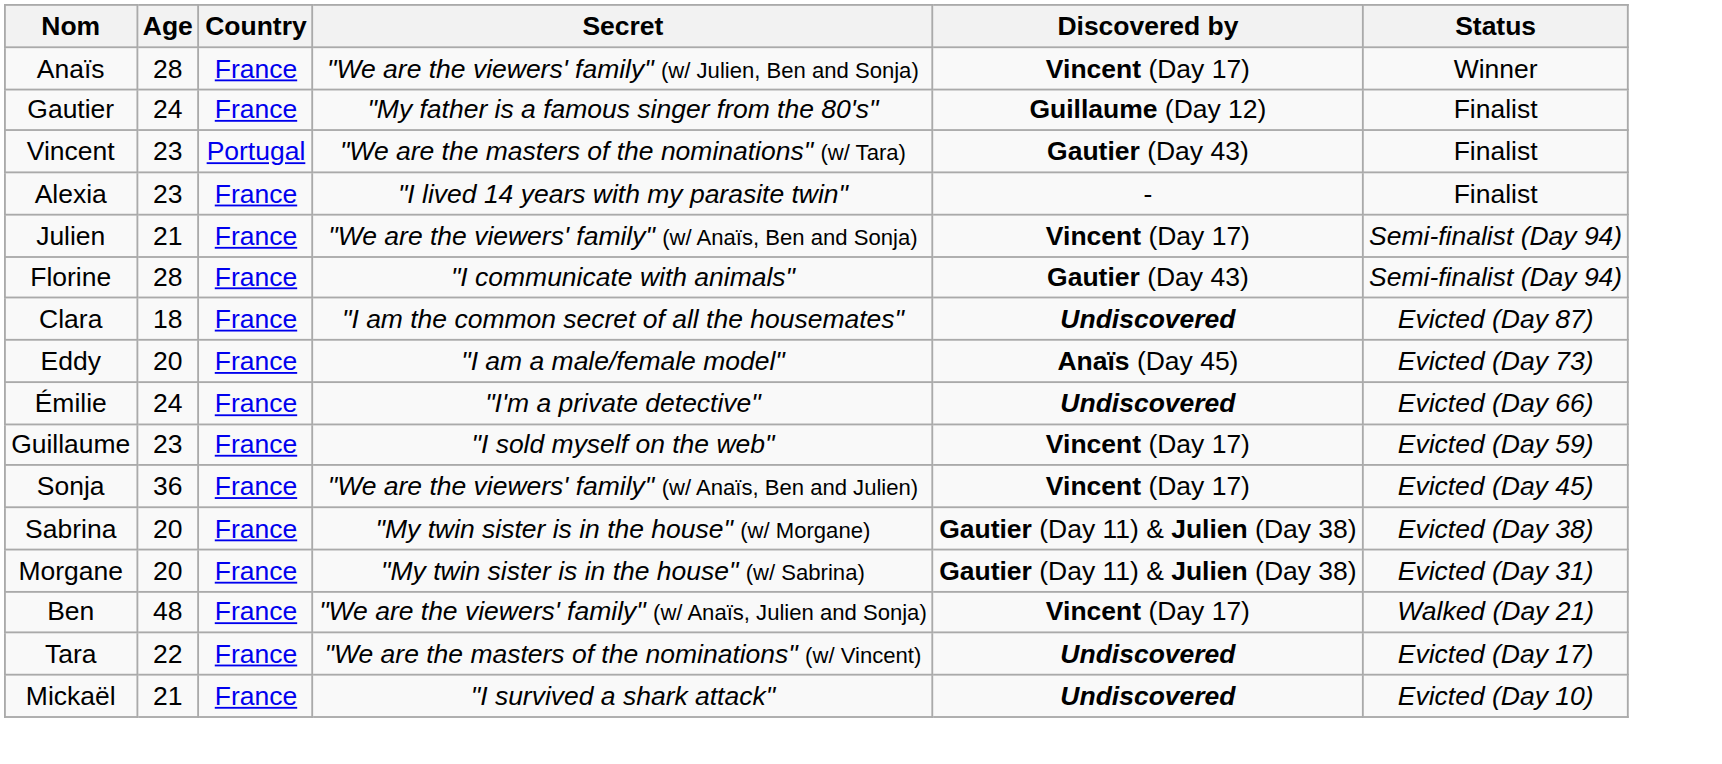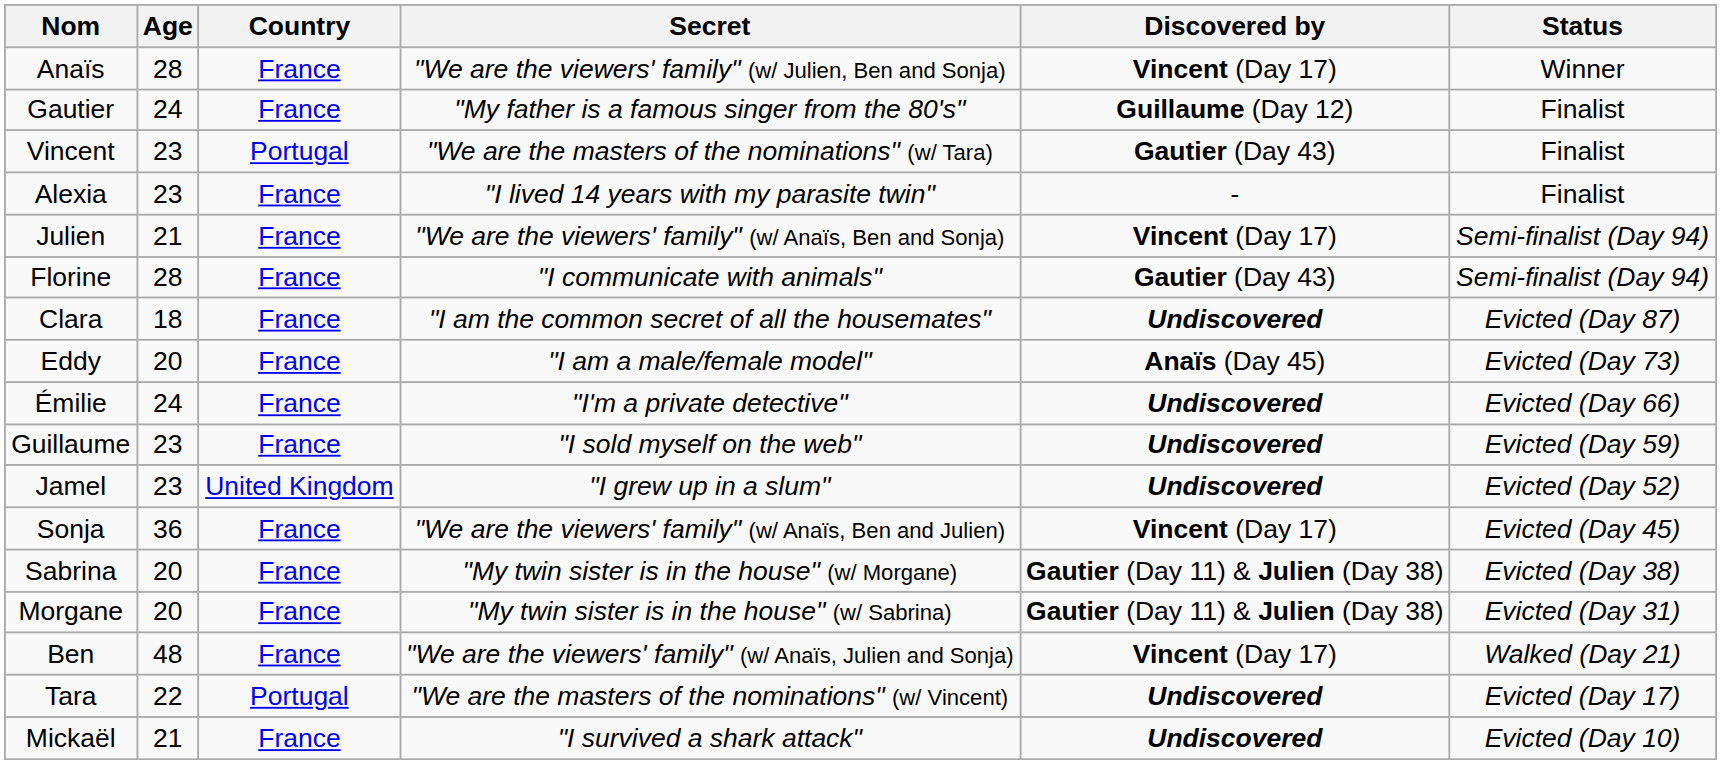 <table class="wikitable sortable centre" style="text-align:center;font-size:90%;">
 <tr>
 <th>Nom</th>
 <th>Age</th>
 <th>Country</th>
 <th>Secret</th>
 <th>Discovered by</th>
 <th>Status</th>
 </tr>
 <tr>
 <td>Anaïs</td>
 <td>28</td>
 <td><a href='#'>France</a></td>
 <td><em>"We are the viewers' family"</em> <small>(w/ Julien, Ben and Sonja)</small></td>
 <td><strong>Vincent</strong> (Day 17)</td>
 <td>Winner</td>
 </tr>
 <tr>
 <td>Gautier</td>
 <td>24</td>
 <td><a href='#'>France</a></td>
 <td><em>"My father is a famous singer from the 80's"</em></td>
 <td><strong>Guillaume</strong> (Day 12)</td>
 <td>Finalist</td>
 </tr>
 <tr>
 <td>Vincent</td>
 <td>23</td>
 <td><a href='#'>Portugal</a></td>
 <td><em>"We are the masters of the nominations"</em>  <small>(w/ Tara)</small></td>
 <td><strong>Gautier</strong> (Day 43)</td>
 <td>Finalist</td>
 </tr>
 <tr>
 <td>Alexia</td>
 <td>23</td>
 <td><a href='#'>France</a></td>
 <td><em>"I lived 14 years with my parasite twin"</em></td>
 <td>-</td>
 <td>Finalist</td>
 </tr>
 <tr>
 <td>Julien</td>
 <td>21</td>
 <td><a href='#'>France</a></td>
 <td><em>"We are the viewers' family"</em> <small>(w/ Anaïs, Ben and Sonja)</small></td>
 <td><strong>Vincent</strong> (Day 17)</td>
 <td><em>Semi-finalist (Day 94)</em></td>
 </tr>
 <tr>
 <td>Florine</td>
 <td>28</td>
 <td><a href='#'>France</a></td>
 <td><em>"I communicate with animals"</em></td>
 <td><strong>Gautier</strong> (Day 43)</td>
 <td><em>Semi-finalist (Day 94)</em></td>
 </tr>
 <tr>
 <td>Clara</td>
 <td>18</td>
 <td><a href='#'>France</a></td>
 <td><em>"I am the common secret of all the housemates"</em></td>
 <td><strong><em>Undiscovered</em></strong></td>
 <td><em>Evicted (Day 87)</em></td>
 </tr>
 <tr>
 <td>Eddy</td>
 <td>20</td>
 <td><a href='#'>France</a></td>
 <td><em>"I am a male/female model"</em></td>
 <td><strong>Anaïs</strong> (Day 45)</td>
 <td><em>Evicted (Day 73)</em></td>
 </tr>
 <tr>
 <td>Émilie</td>
 <td>24</td>
 <td><a href='#'>France</a></td>
 <td><em>"I'm a private detective"</em></td>
 <td><strong><em>Undiscovered</em></strong></td>
 <td><em>Evicted (Day 66)</em></td>
 </tr>
 <tr>
 <td>Guillaume</td>
 <td>23</td>
 <td><a href='#'>France</a></td>
 <td><em>"I sold myself on the web"</em></td>
-<td><strong>Vincent</strong> (Day 17)</td>
+<td><strong><em>Undiscovered</em></strong></td>
 <td><em>Evicted (Day 59)</em></td>
+</tr>
+<tr>
+<td>Jamel</td>
+<td>23</td>
+<td><a href='#'>United Kingdom</a></td>
+<td><em>"I grew up in a slum"</em></td>
+<td><strong><em>Undiscovered</em></strong></td>
+<td><em>Evicted (Day 52)</em></td>
 </tr>
 <tr>
 <td>Sonja</td>
 <td>36</td>
 <td><a href='#'>France</a></td>
 <td><em>"We are the viewers' family"</em> <small>(w/ Anaïs, Ben and Julien)</small></td>
 <td><strong>Vincent</strong> (Day 17)</td>
 <td><em>Evicted</em> <em>(Day 45)</em></td>
 </tr>
 <tr>
 <td>Sabrina</td>
 <td>20</td>
 <td><a href='#'>France</a></td>
 <td><em>"My twin sister is in the house"</em> <small>(w/ Morgane)</small></td>
 <td><strong>Gautier</strong> (Day 11) & <strong>Julien</strong> (Day 38)</td>
 <td><em>Evicted (Day 38)</em></td>
 </tr>
 <tr>
 <td>Morgane</td>
 <td>20</td>
 <td><a href='#'>France</a></td>
 <td><em>"My twin sister is in the house"</em> <small>(w/ Sabrina)</small></td>
 <td><strong>Gautier</strong> (Day 11) & <strong>Julien</strong> (Day 38)</td>
 <td><em>Evicted (Day 31)</em></td>
 </tr>
 <tr>
 <td>Ben</td>
 <td>48</td>
 <td><a href='#'>France</a></td>
 <td><em>"We are the viewers' family"</em> <small>(w/ Anaïs, Julien and Sonja)</small></td>
 <td><strong>Vincent</strong> (Day 17)</td>
 <td><em>Walked (Day 21)</em></td>
 </tr>
 <tr>
 <td>Tara</td>
 <td>22</td>
-<td><a href='#'>France</a></td>
+<td><a href='#'>Portugal</a></td>
 <td><em>"We are the masters of the nominations"</em> <small>(w/ Vincent)</small></td>
 <td><strong><em>Undiscovered</em></strong></td>
 <td><em>Evicted (Day 17)</em></td>
 </tr>
 <tr>
 <td>Mickaël</td>
 <td>21</td>
 <td><a href='#'>France</a></td>
 <td><em>"I survived a shark attack"</em></td>
 <td><strong><em>Undiscovered</em></strong></td>
 <td><em>Evicted (Day 10)</em></td>
 </tr>
 </table>
